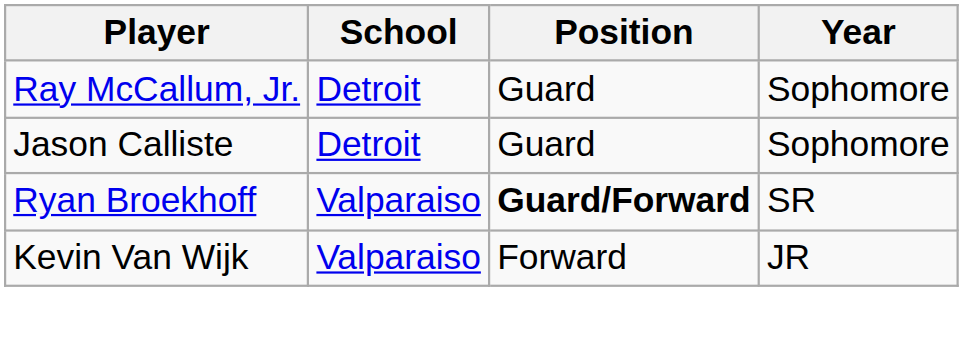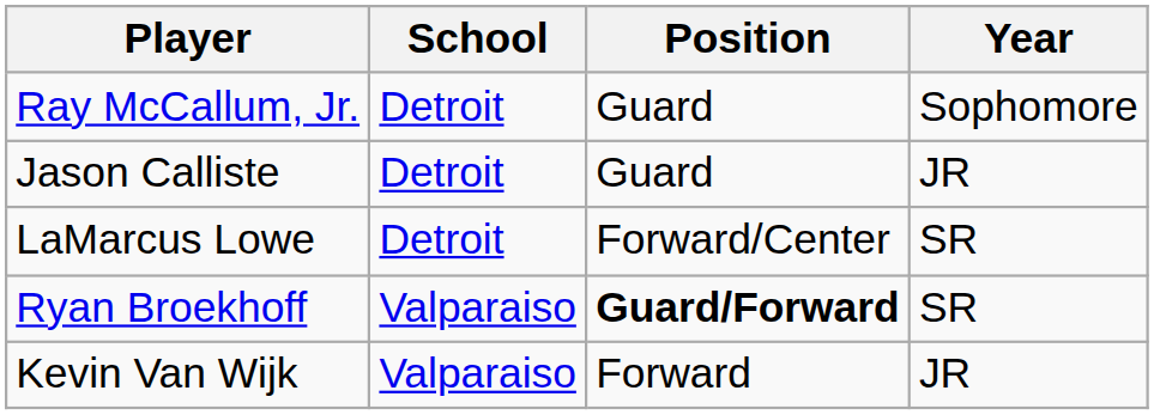 <table class="wikitable" border="1">
 <tr>
 <th>Player</th>
 <th>School</th>
 <th>Position</th>
 <th>Year</th>
 </tr>
 <tr>
 <td><a href='#'>Ray McCallum, Jr.</a></td>
 <td><a href='#'>Detroit</a></td>
 <td>Guard</td>
 <td>Sophomore</td>
 </tr>
 <tr>
 <td>Jason Calliste</td>
 <td><a href='#'>Detroit</a></td>
 <td>Guard</td>
-<td>Sophomore</td>
+<td>JR</td>
+</tr>
+<tr>
+<td>LaMarcus Lowe</td>
+<td><a href='#'>Detroit</a></td>
+<td>Forward/Center</td>
+<td>SR</td>
 </tr>
 <tr>
 <td><a href='#'>Ryan Broekhoff</a></td>
 <td><a href='#'>Valparaiso</a></td>
 <td><strong>Guard/Forward</strong></td>
 <td>SR</td>
 </tr>
 <tr>
 <td>Kevin Van Wijk</td>
 <td><a href='#'>Valparaiso</a></td>
 <td>Forward</td>
 <td>JR</td>
 </tr>
 </table>
